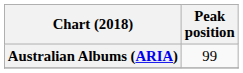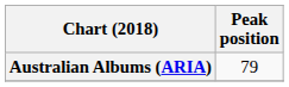 <table class="wikitable sortable plainrowheaders" style="text-align:center">
 <tr>
 <th scope="col">Chart (2018)</th>
 <th scope="col">Peak<br> position</th>
 </tr>
 <tr>
 <th scope="row">Australian Albums (<a href='#'>ARIA</a>)</th>
-<td>99</td>
+<td>79</td>
 </tr>
 <tr>
 </tr>
 <tr>
 </tr>
 <tr>
 </tr>
 <tr>
 </tr>
 <tr>
 </tr>
 <tr>
 </tr>
 <tr>
 </tr>
 <tr>
 </tr>
 </table>
